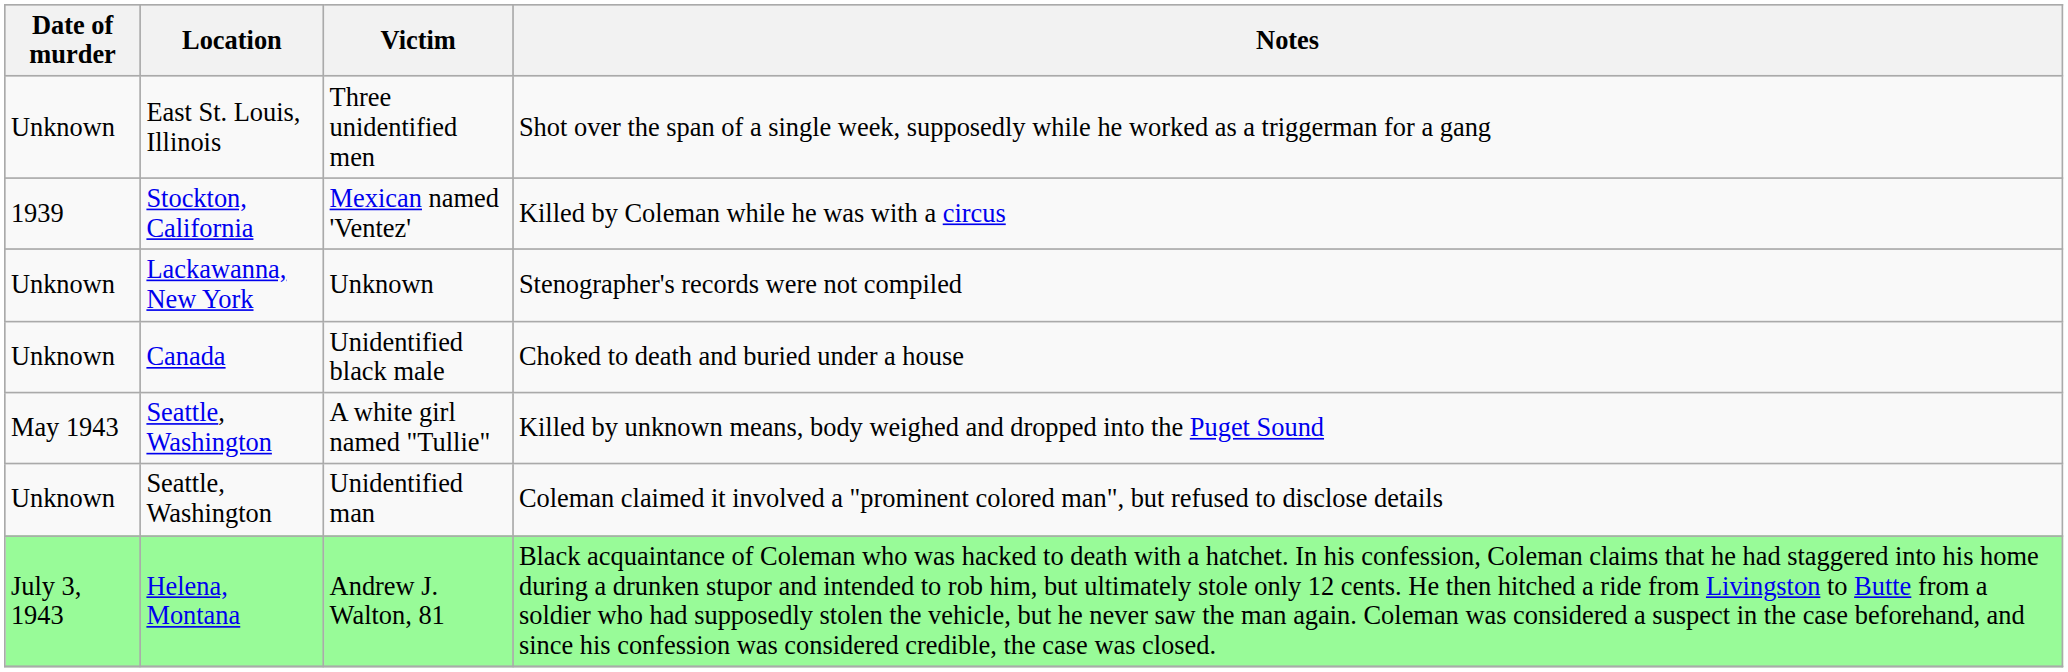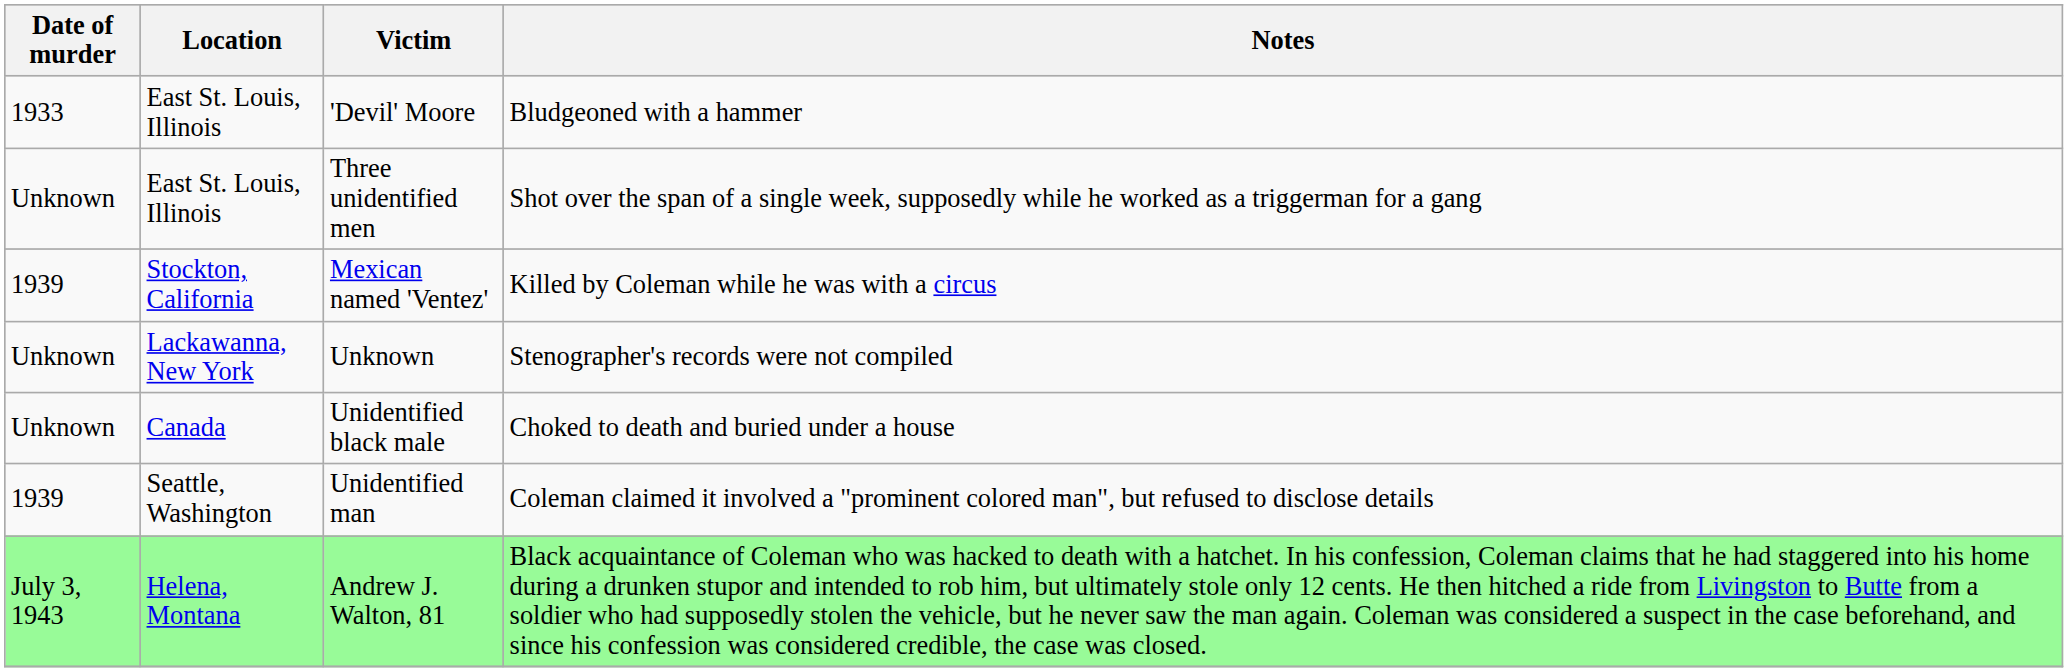 <table class="wikitable sortable">
 <tr>
 <th>Date of murder</th>
 <th>Location</th>
 <th>Victim</th>
 <th>Notes</th>
+</tr>
+<tr>
+<td>1933</td>
+<td>East St. Louis, Illinois</td>
+<td>'Devil' Moore</td>
+<td>Bludgeoned with a hammer</td>
 </tr>
 <tr>
 <td>Unknown</td>
 <td>East St. Louis, Illinois</td>
 <td>Three unidentified men</td>
 <td>Shot over the span of a single week, supposedly while he worked as a triggerman for a gang</td>
 </tr>
 <tr>
 <td>1939</td>
 <td><a href='#'>Stockton, California</a></td>
 <td><a href='#'>Mexican</a> named 'Ventez'</td>
 <td>Killed by Coleman while he was with a <a href='#'>circus</a></td>
 </tr>
 <tr>
 <td>Unknown</td>
 <td><a href='#'>Lackawanna, New York</a></td>
 <td>Unknown</td>
 <td>Stenographer's records were not compiled</td>
 </tr>
 <tr>
 <td>Unknown</td>
 <td><a href='#'>Canada</a></td>
 <td>Unidentified black male</td>
 <td>Choked to death and buried under a house</td>
 </tr>
 <tr>
-<td>May 1943</td>
-<td><a href='#'>Seattle</a>, <a href='#'>Washington</a></td>
-<td>A white girl named "Tullie"</td>
-<td>Killed by unknown means, body weighed and dropped into the <a href='#'>Puget Sound</a></td>
-</tr>
-<tr>
-<td>Unknown</td>
+<td>1939</td>
 <td>Seattle, Washington</td>
 <td>Unidentified man</td>
 <td>Coleman claimed it involved a "prominent colored man", but refused to disclose details</td>
 </tr>
 <tr style="background: palegreen;">
 <td>July 3, 1943</td>
 <td><a href='#'>Helena, Montana</a></td>
 <td>Andrew J. Walton, 81</td>
 <td>Black acquaintance of Coleman who was hacked to death with a hatchet. In his confession, Coleman claims that he had staggered into his home during a drunken stupor and intended to rob him, but ultimately stole only 12 cents. He then hitched a ride from <a href='#'>Livingston</a> to <a href='#'>Butte</a> from a soldier who had supposedly stolen the vehicle, but he never saw the man again. Coleman was considered a suspect in the case beforehand, and since his confession was considered credible, the case was closed.</td>
 </tr>
 <tr>
 </tr>
 </table>
